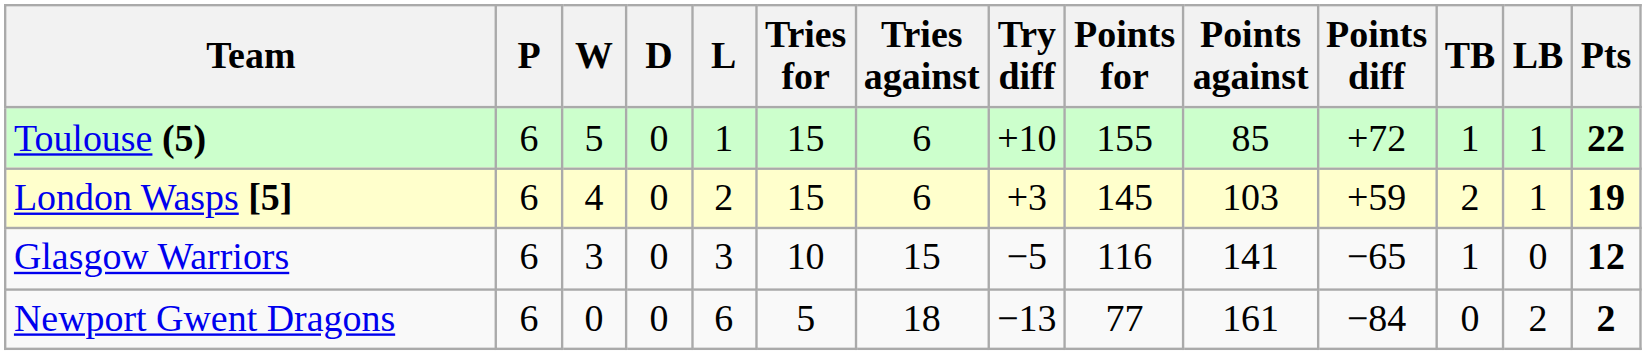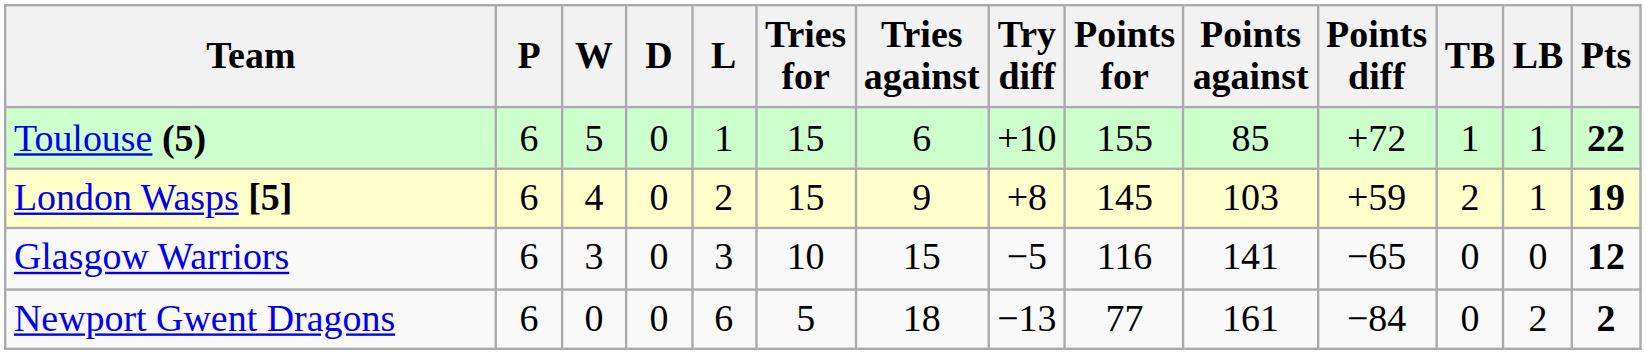 <table class="wikitable" style="text-align: center;">
 <tr>
 <th width="200">Team</th>
 <th width="20">P</th>
 <th width="20">W</th>
 <th width="20">D</th>
 <th width="20">L</th>
 <th width="20">Tries for</th>
 <th width="20">Tries against</th>
 <th width="20">Try diff</th>
 <th width="20">Points for</th>
 <th width="20">Points against</th>
 <th width="25">Points diff</th>
 <th width="20">TB</th>
 <th width="20">LB</th>
 <th width="20">Pts</th>
 </tr>
 <tr bgcolor=ccffcc>
 <td align=left> <a href='#'>Toulouse</a> <strong>(5)</strong></td>
 <td>6</td>
 <td>5</td>
 <td>0</td>
 <td>1</td>
 <td>15</td>
 <td>6</td>
 <td>+10</td>
 <td>155</td>
 <td>85</td>
 <td>+72</td>
 <td>1</td>
 <td>1</td>
 <td><strong>22</strong></td>
 </tr>
 <tr bgcolor=ffffcc>
 <td align=left> <a href='#'>London Wasps</a> <strong>[5]</strong></td>
 <td>6</td>
 <td>4</td>
 <td>0</td>
 <td>2</td>
 <td>15</td>
-<td>6</td>
-<td>+3</td>
+<td>9</td>
+<td>+8</td>
 <td>145</td>
 <td>103</td>
 <td>+59</td>
 <td>2</td>
 <td>1</td>
 <td><strong>19</strong></td>
 </tr>
 <tr>
 <td align=left> <a href='#'>Glasgow Warriors</a></td>
 <td>6</td>
 <td>3</td>
 <td>0</td>
 <td>3</td>
 <td>10</td>
 <td>15</td>
 <td>−5</td>
 <td>116</td>
 <td>141</td>
 <td>−65</td>
-<td>1</td>
+<td>0</td>
 <td>0</td>
 <td><strong>12</strong></td>
 </tr>
 <tr>
 <td align=left> <a href='#'>Newport Gwent Dragons</a></td>
 <td>6</td>
 <td>0</td>
 <td>0</td>
 <td>6</td>
 <td>5</td>
 <td>18</td>
 <td>−13</td>
 <td>77</td>
 <td>161</td>
 <td>−84</td>
 <td>0</td>
 <td>2</td>
 <td><strong>2</strong></td>
 </tr>
 </table>
